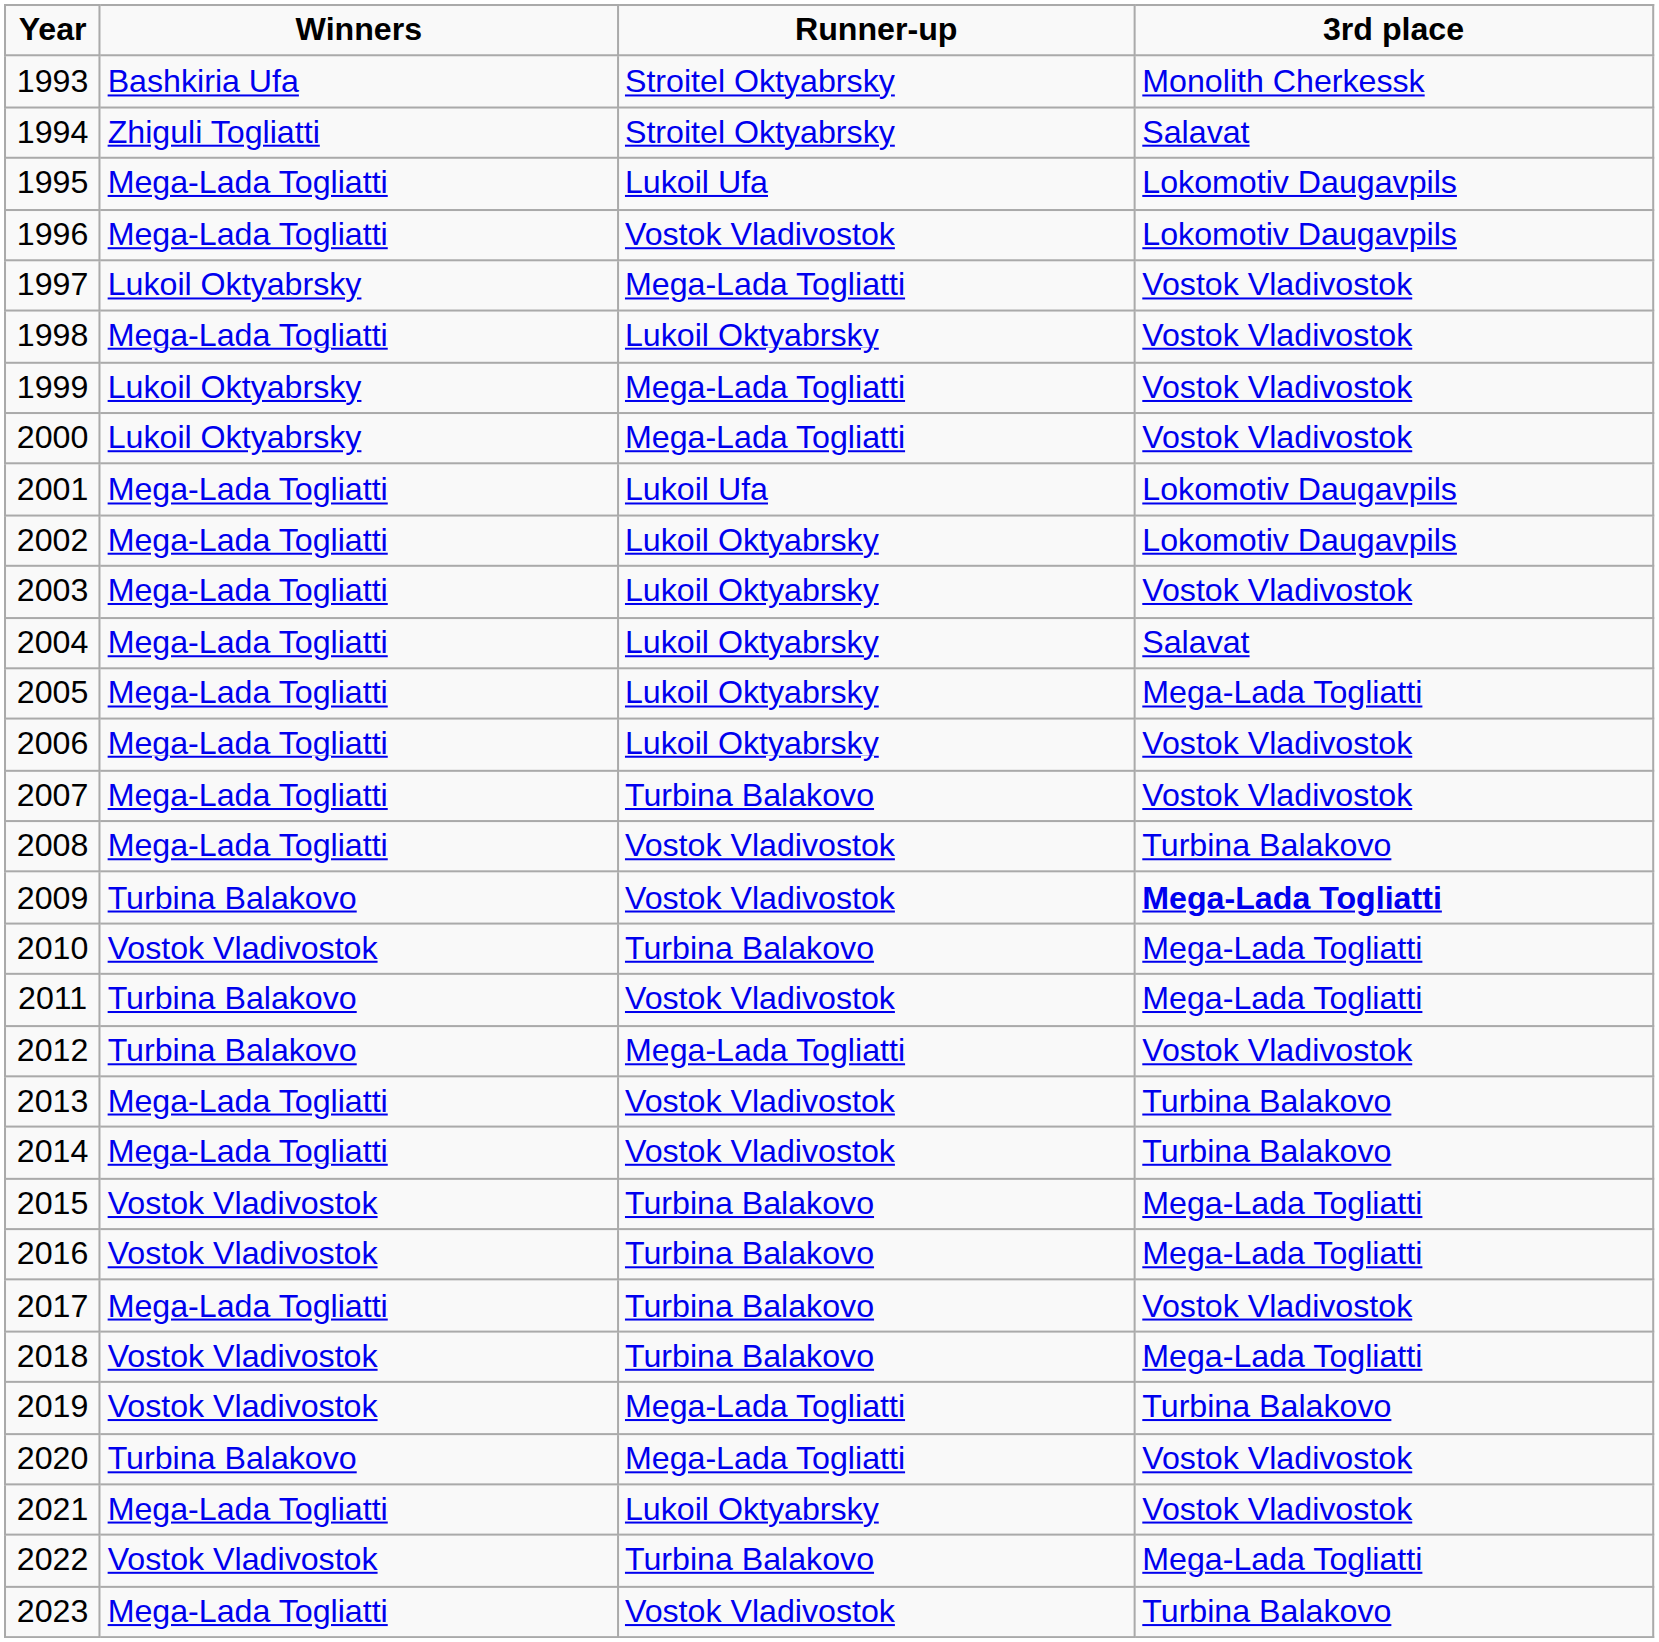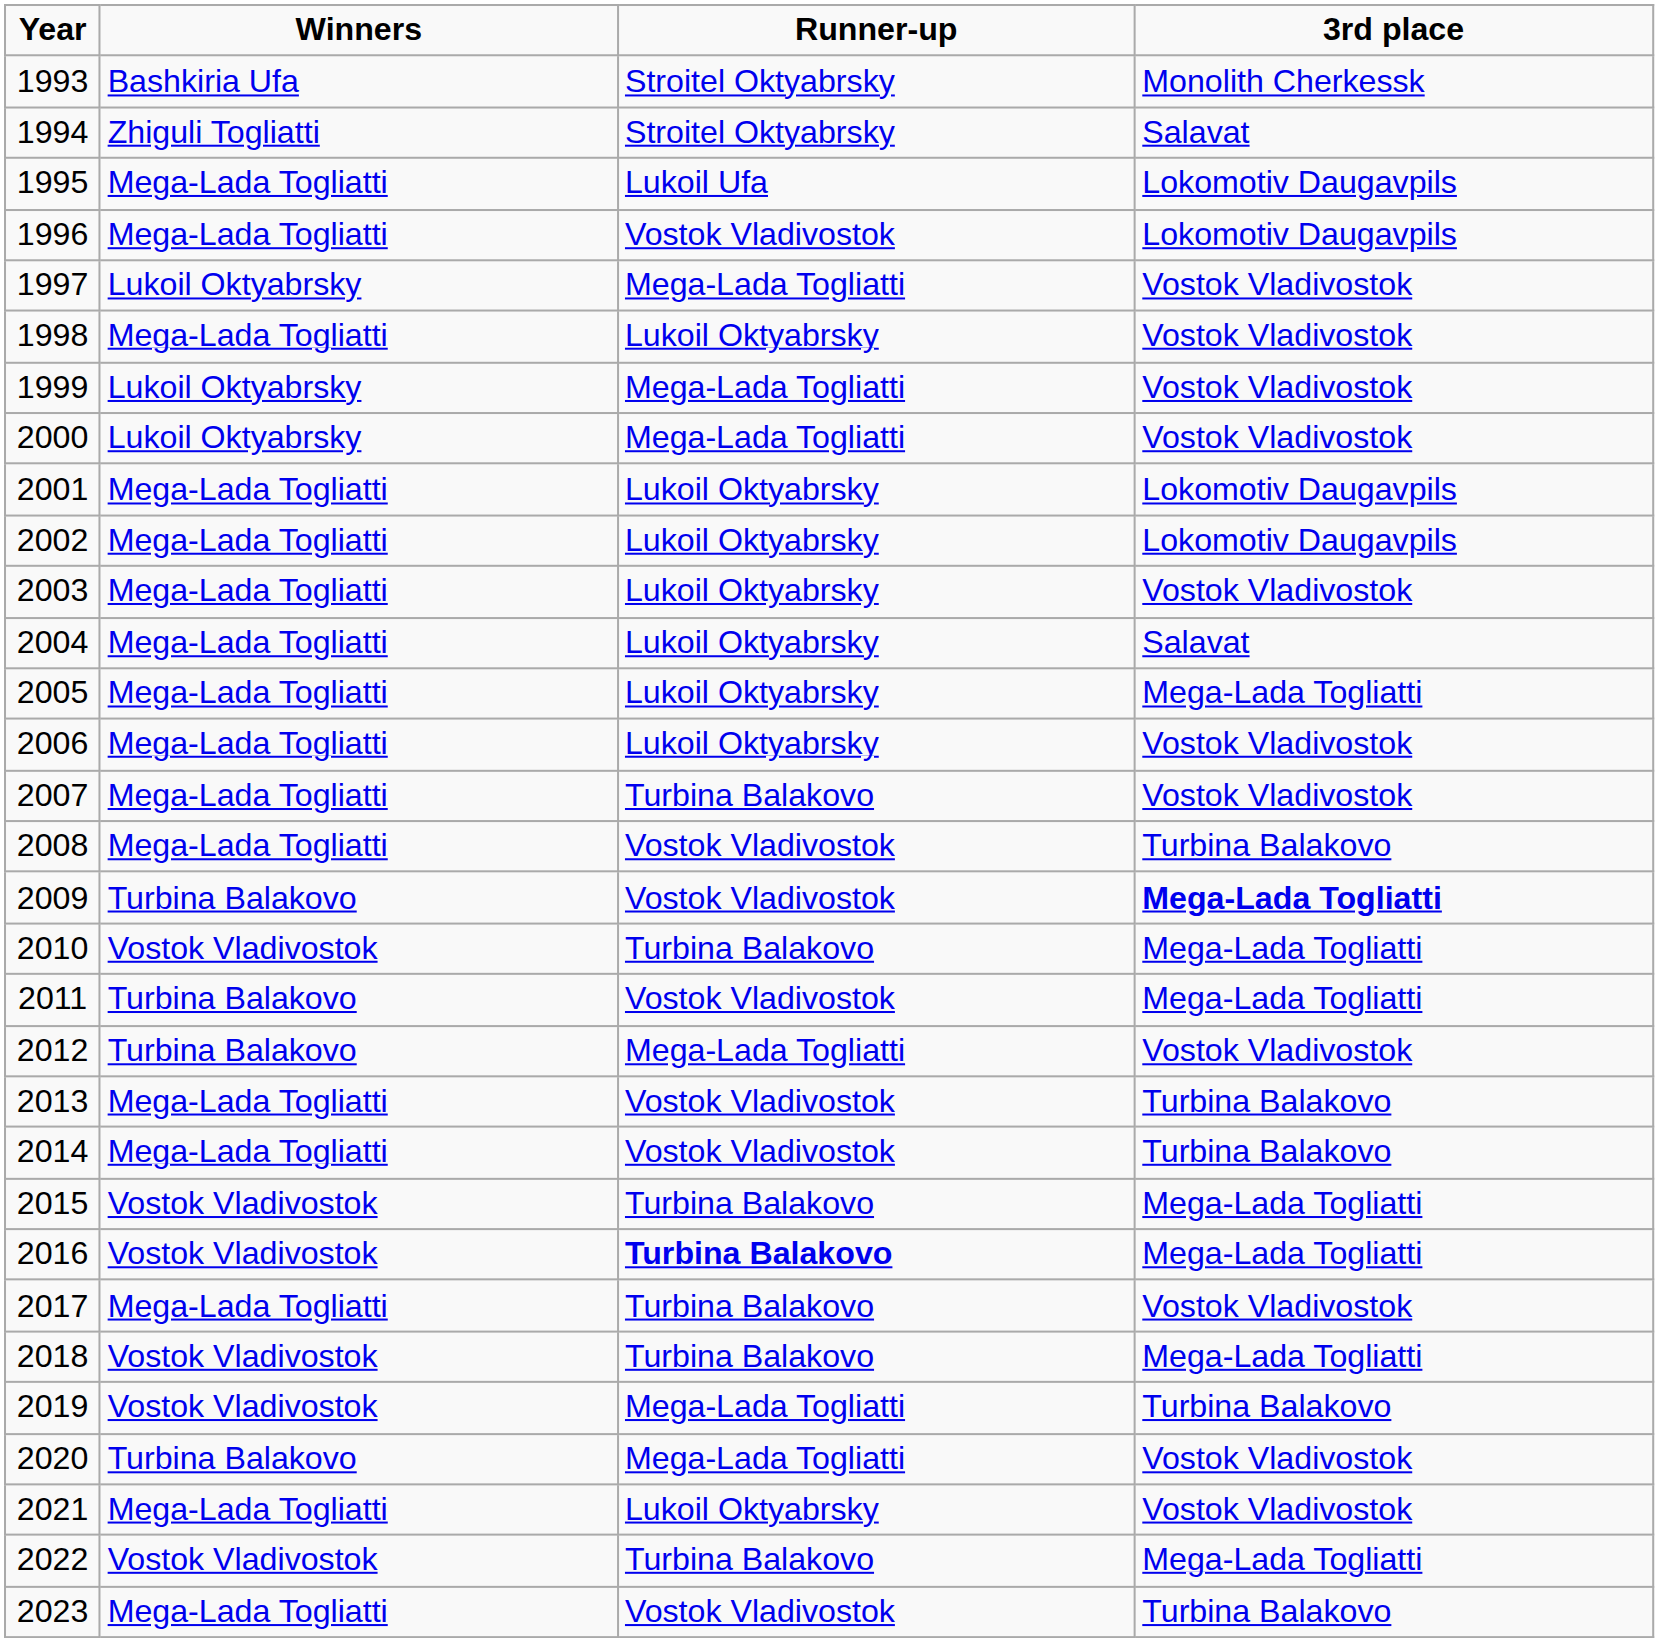 <table class="wikitable">
 <tr align=center>
 <td width=40px  ><strong>Year</strong></td>
 <td width=250px ><strong>Winners</strong></td>
 <td width=250px ><strong>Runner-up</strong></td>
 <td width=250px ><strong>3rd place</strong></td>
 </tr>
 <tr>
 <td align=center>1993</td>
 <td><a href='#'>Bashkiria Ufa</a></td>
 <td><a href='#'>Stroitel Oktyabrsky</a></td>
 <td><a href='#'>Monolith Cherkessk</a></td>
 </tr>
 <tr>
 <td align=center>1994</td>
 <td><a href='#'>Zhiguli Togliatti</a></td>
 <td><a href='#'>Stroitel Oktyabrsky</a></td>
 <td><a href='#'>Salavat</a></td>
 </tr>
 <tr>
 <td align=center>1995</td>
 <td><a href='#'>Mega-Lada Togliatti</a></td>
 <td><a href='#'>Lukoil Ufa</a></td>
 <td><a href='#'>Lokomotiv Daugavpils</a></td>
 </tr>
 <tr>
 <td align=center>1996</td>
 <td><a href='#'>Mega-Lada Togliatti</a></td>
 <td><a href='#'>Vostok Vladivostok</a></td>
 <td><a href='#'>Lokomotiv Daugavpils</a></td>
 </tr>
 <tr>
 <td align=center>1997</td>
 <td><a href='#'>Lukoil Oktyabrsky</a></td>
 <td><a href='#'>Mega-Lada Togliatti</a></td>
 <td><a href='#'>Vostok Vladivostok</a></td>
 </tr>
 <tr>
 <td align=center>1998</td>
 <td><a href='#'>Mega-Lada Togliatti</a></td>
 <td><a href='#'>Lukoil Oktyabrsky</a></td>
 <td><a href='#'>Vostok Vladivostok</a></td>
 </tr>
 <tr>
 <td align=center>1999</td>
 <td><a href='#'>Lukoil Oktyabrsky</a></td>
 <td><a href='#'>Mega-Lada Togliatti</a></td>
 <td><a href='#'>Vostok Vladivostok</a></td>
 </tr>
 <tr>
 <td align=center>2000</td>
 <td><a href='#'>Lukoil Oktyabrsky</a></td>
 <td><a href='#'>Mega-Lada Togliatti</a></td>
 <td><a href='#'>Vostok Vladivostok</a></td>
 </tr>
 <tr>
 <td align=center>2001</td>
 <td><a href='#'>Mega-Lada Togliatti</a></td>
-<td><a href='#'>Lukoil Ufa</a></td>
+<td><a href='#'>Lukoil Oktyabrsky</a></td>
 <td><a href='#'>Lokomotiv Daugavpils</a></td>
 </tr>
 <tr>
 <td align=center>2002</td>
 <td><a href='#'>Mega-Lada Togliatti</a></td>
 <td><a href='#'>Lukoil Oktyabrsky</a></td>
 <td><a href='#'>Lokomotiv Daugavpils</a></td>
 </tr>
 <tr>
 <td align=center>2003</td>
 <td><a href='#'>Mega-Lada Togliatti</a></td>
 <td><a href='#'>Lukoil Oktyabrsky</a></td>
 <td><a href='#'>Vostok Vladivostok</a></td>
 </tr>
 <tr>
 <td align=center>2004</td>
 <td><a href='#'>Mega-Lada Togliatti</a></td>
 <td><a href='#'>Lukoil Oktyabrsky</a></td>
 <td><a href='#'>Salavat</a></td>
 </tr>
 <tr>
 <td align=center>2005</td>
 <td><a href='#'>Mega-Lada Togliatti</a></td>
 <td><a href='#'>Lukoil Oktyabrsky</a></td>
 <td><a href='#'>Mega-Lada Togliatti</a></td>
 </tr>
 <tr>
 <td align=center>2006</td>
 <td><a href='#'>Mega-Lada Togliatti</a></td>
 <td><a href='#'>Lukoil Oktyabrsky</a></td>
 <td><a href='#'>Vostok Vladivostok</a></td>
 </tr>
 <tr>
 <td align=center>2007</td>
 <td><a href='#'>Mega-Lada Togliatti</a></td>
 <td><a href='#'>Turbina Balakovo</a></td>
 <td><a href='#'>Vostok Vladivostok</a></td>
 </tr>
 <tr>
 <td align=center>2008</td>
 <td><a href='#'>Mega-Lada Togliatti</a></td>
 <td><a href='#'>Vostok Vladivostok</a></td>
 <td><a href='#'>Turbina Balakovo</a></td>
 </tr>
 <tr>
 <td align=center>2009</td>
 <td><a href='#'>Turbina Balakovo</a></td>
 <td><a href='#'>Vostok Vladivostok</a></td>
 <td><strong><a href='#'>Mega-Lada Togliatti</a></strong></td>
 </tr>
 <tr>
 <td align=center>2010</td>
 <td><a href='#'>Vostok Vladivostok</a></td>
 <td><a href='#'>Turbina Balakovo</a></td>
 <td><a href='#'>Mega-Lada Togliatti</a></td>
 </tr>
 <tr>
 <td align=center>2011</td>
 <td><a href='#'>Turbina Balakovo</a></td>
 <td><a href='#'>Vostok Vladivostok</a></td>
 <td><a href='#'>Mega-Lada Togliatti</a></td>
 </tr>
 <tr>
 <td align=center>2012</td>
 <td><a href='#'>Turbina Balakovo</a></td>
 <td><a href='#'>Mega-Lada Togliatti</a></td>
 <td><a href='#'>Vostok Vladivostok</a></td>
 </tr>
 <tr>
 <td align=center>2013</td>
 <td><a href='#'>Mega-Lada Togliatti</a></td>
 <td><a href='#'>Vostok Vladivostok</a></td>
 <td><a href='#'>Turbina Balakovo</a></td>
 </tr>
 <tr>
 <td align=center>2014</td>
 <td><a href='#'>Mega-Lada Togliatti</a></td>
 <td><a href='#'>Vostok Vladivostok</a></td>
 <td><a href='#'>Turbina Balakovo</a></td>
 </tr>
 <tr>
 <td align=center>2015</td>
 <td><a href='#'>Vostok Vladivostok</a></td>
 <td><a href='#'>Turbina Balakovo</a></td>
 <td><a href='#'>Mega-Lada Togliatti</a></td>
 </tr>
 <tr>
 <td align=center>2016</td>
 <td><a href='#'>Vostok Vladivostok</a></td>
-<td><a href='#'>Turbina Balakovo</a></td>
+<td><strong><a href='#'>Turbina Balakovo</a></strong></td>
 <td><a href='#'>Mega-Lada Togliatti</a></td>
 </tr>
 <tr>
 <td align=center>2017</td>
 <td><a href='#'>Mega-Lada Togliatti</a></td>
 <td><a href='#'>Turbina Balakovo</a></td>
 <td><a href='#'>Vostok Vladivostok</a></td>
 </tr>
 <tr>
 <td align=center>2018</td>
 <td><a href='#'>Vostok Vladivostok</a></td>
 <td><a href='#'>Turbina Balakovo</a></td>
 <td><a href='#'>Mega-Lada Togliatti</a></td>
 </tr>
 <tr>
 <td align=center>2019</td>
 <td><a href='#'>Vostok Vladivostok</a></td>
 <td><a href='#'>Mega-Lada Togliatti</a></td>
 <td><a href='#'>Turbina Balakovo</a></td>
 </tr>
 <tr>
 <td align=center>2020</td>
 <td><a href='#'>Turbina Balakovo</a></td>
 <td><a href='#'>Mega-Lada Togliatti</a></td>
 <td><a href='#'>Vostok Vladivostok</a></td>
 </tr>
 <tr>
 <td align=center>2021</td>
 <td><a href='#'>Mega-Lada Togliatti</a></td>
 <td><a href='#'>Lukoil Oktyabrsky</a></td>
 <td><a href='#'>Vostok Vladivostok</a></td>
 </tr>
 <tr>
 <td align=center>2022</td>
 <td><a href='#'>Vostok Vladivostok</a></td>
 <td><a href='#'>Turbina Balakovo</a></td>
 <td><a href='#'>Mega-Lada Togliatti</a></td>
 </tr>
 <tr>
 <td align=center>2023</td>
 <td><a href='#'>Mega-Lada Togliatti</a></td>
 <td><a href='#'>Vostok Vladivostok</a></td>
 <td><a href='#'>Turbina Balakovo</a></td>
 </tr>
 </table>
